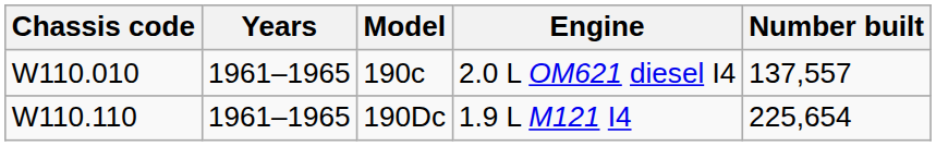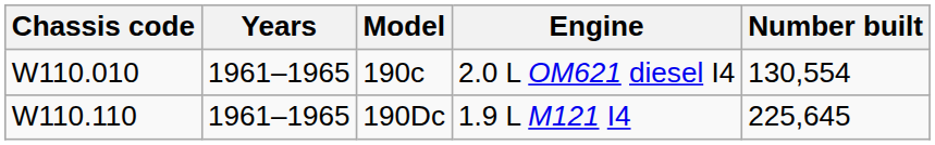 <table class=wikitable>
 <tr>
 <th>Chassis code</th>
 <th>Years</th>
 <th>Model</th>
 <th>Engine</th>
 <th>Number built</th>
 </tr>
 <tr>
 <td>W110.010</td>
 <td>1961–1965</td>
 <td>190c</td>
 <td>2.0 L <em><a href='#'>OM621</a></em> <a href='#'>diesel</a> I4</td>
-<td>137,557</td>
+<td>130,554</td>
 </tr>
 <tr>
 <td>W110.110</td>
 <td>1961–1965</td>
 <td>190Dc</td>
 <td>1.9 L <em><a href='#'>M121</a></em> <a href='#'>I4</a></td>
-<td>225,654</td>
+<td>225,645</td>
 </tr>
 </table>
